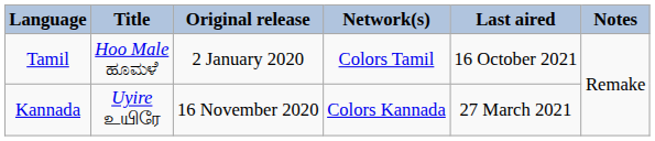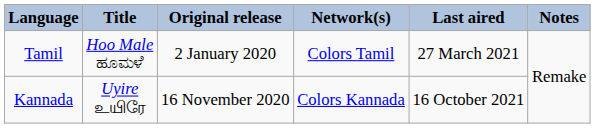 <table class="wikitable sortable" style="text-align:center;">
 <tr>
 <th style="background:LightSteelBlue;">Language</th>
 <th style="background:LightSteelBlue;">Title</th>
 <th style="background:LightSteelBlue;">Original release</th>
 <th style="background:LightSteelBlue;">Network(s)</th>
 <th style="background:LightSteelBlue;">Last aired</th>
 <th style="background:LightSteelBlue;">Notes</th>
 </tr>
 <tr>
 <td><a href='#'>Tamil</a></td>
 <td><em><a href='#'>Hoo Male</a></em> <br> ಹೂಮಳೆ</td>
 <td>2 January 2020</td>
 <td><a href='#'>Colors Tamil</a></td>
-<td>16 October 2021</td>
+<td>27 March 2021</td>
 <td rowspan="3">Remake</td>
 </tr>
 <tr>
 <td><a href='#'>Kannada</a></td>
 <td><em><a href='#'>Uyire</a></em> <br> உயிரே</td>
 <td>16 November 2020</td>
 <td><a href='#'>Colors Kannada</a></td>
-<td>27 March 2021</td>
+<td>16 October 2021</td>
 </tr>
 </table>
